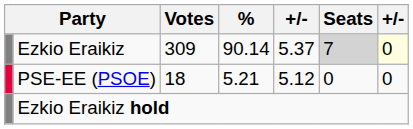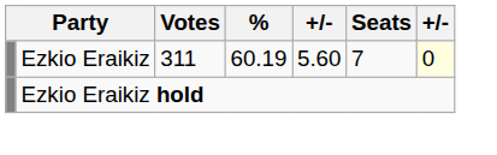 <table class="wikitable">
 <tr>
 <th colspan="2">Party</th>
 <th>Votes</th>
 <th>%</th>
 <th>+/-</th>
 <th>Seats</th>
 <th>+/-</th>
 </tr>
 <tr>
 <td bgcolor="grey"></td>
 <td>Ezkio Eraikiz</td>
-<td>309</td>
-<td>90.14</td>
-<td> 5.37</td>
-<td style="background: lightgrey;">7</td>
+<td>311</td>
+<td>60.19</td>
+<td> 5.60</td>
+<td>7</td>
 <td style="background: lightyellow;"> 0</td>
-</tr>
-<tr>
-<td bgcolor="#E4003B"></td>
-<td>PSE-EE (<a href='#'>PSOE</a>)</td>
-<td>18</td>
-<td>5.21</td>
-<td> 5.12</td>
-<td>0</td>
-<td> 0</td>
 </tr>
 <tr>
 <td bgcolor="grey"></td>
 <td colspan="6">Ezkio Eraikiz <strong>hold</strong></td>
 </tr>
 </table>
